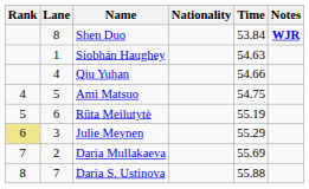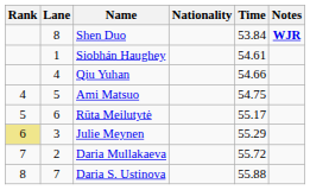 <table class="wikitable sortable" style="text-align:center">
 <tr>
 <th>Rank</th>
 <th>Lane</th>
 <th>Name</th>
 <th>Nationality</th>
 <th>Time</th>
 <th>Notes</th>
 </tr>
 <tr>
 <td></td>
 <td>8</td>
 <td align=left><a href='#'>Shen Duo</a></td>
 <td align=left></td>
 <td>53.84</td>
 <td><strong><a href='#'>WJR</a></strong></td>
 </tr>
 <tr>
 <td></td>
 <td>1</td>
 <td align=left><a href='#'>Siobhán Haughey</a></td>
 <td align=left></td>
-<td>54.63</td>
+<td>54.61</td>
 <td></td>
 </tr>
 <tr>
 <td></td>
 <td>4</td>
 <td align=left><a href='#'>Qiu Yuhan</a></td>
 <td align=left></td>
 <td>54.66</td>
 <td></td>
 </tr>
 <tr>
 <td>4</td>
 <td>5</td>
 <td align=left><a href='#'>Ami Matsuo</a></td>
 <td align=left></td>
 <td>54.75</td>
 <td></td>
 </tr>
 <tr>
 <td>5</td>
 <td>6</td>
 <td align=left><a href='#'>Rūta Meilutytė</a></td>
 <td align=left></td>
-<td>55.19</td>
+<td>55.17</td>
 <td></td>
 </tr>
 <tr>
 <td style="background: khaki;">6</td>
 <td>3</td>
 <td align=left><a href='#'>Julie Meynen</a></td>
 <td align=left></td>
 <td>55.29</td>
 <td></td>
 </tr>
 <tr>
 <td>7</td>
 <td>2</td>
 <td align=left><a href='#'>Daria Mullakaeva</a></td>
 <td align=left></td>
-<td>55.69</td>
+<td>55.72</td>
 <td></td>
 </tr>
 <tr>
 <td>8</td>
 <td>7</td>
 <td align=left><a href='#'>Daria S. Ustinova</a></td>
 <td align=left></td>
 <td>55.88</td>
 <td></td>
 </tr>
 </table>
